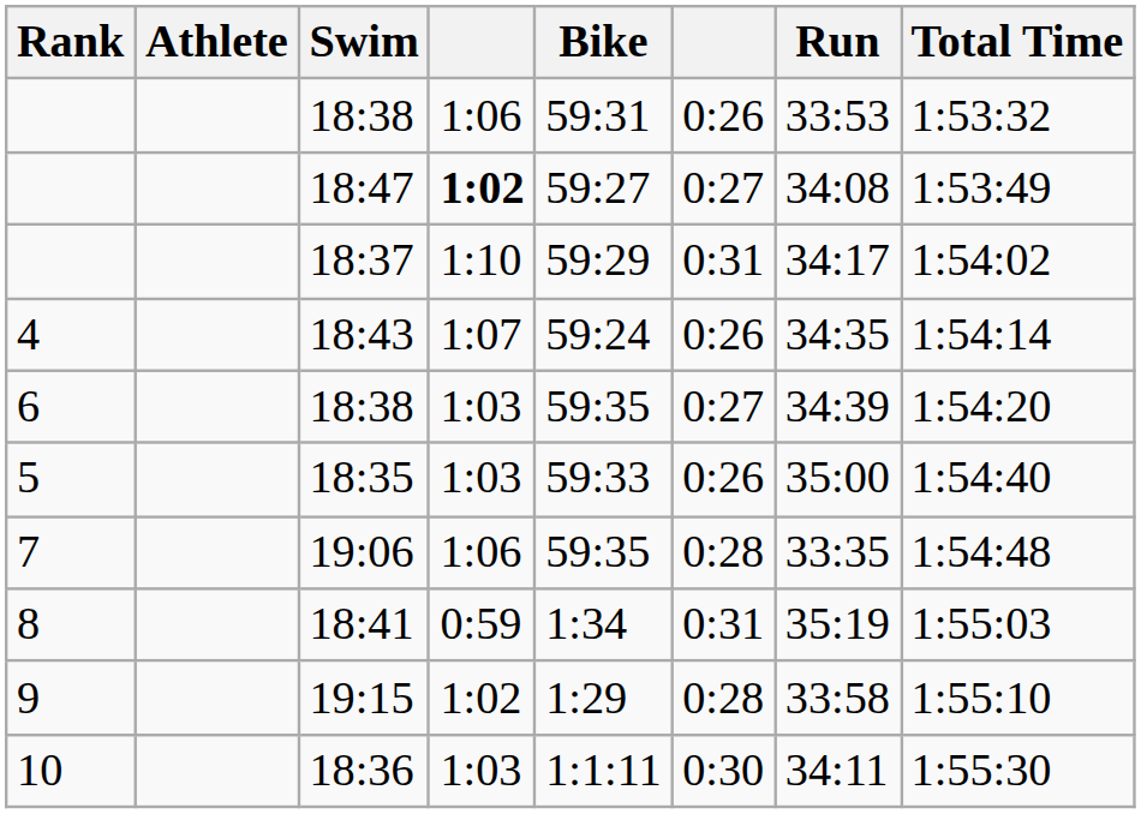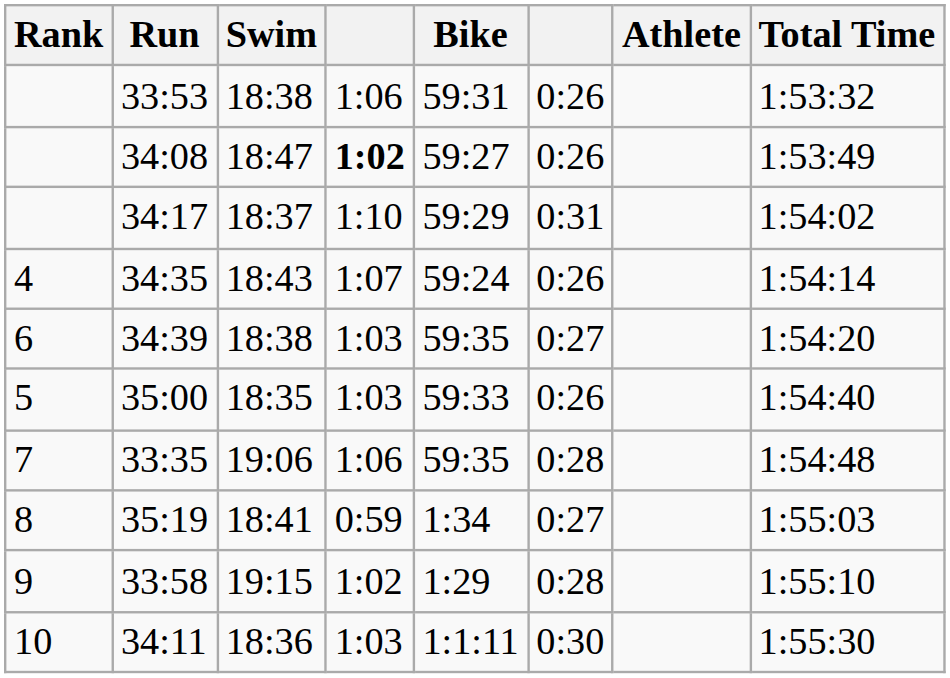 <table class="wikitable sortable">
 <tr>
 <th>Rank</th>
-<th>Athlete</th>
+<th>Run</th>
 <th>Swim</th>
 <th></th>
 <th>Bike</th>
 <th></th>
-<th>Run</th>
+<th>Athlete</th>
 <th>Total Time</th>
 </tr>
 <tr>
 <td></td>
-<td></td>
+<td>33:53</td>
 <td>18:38</td>
 <td>1:06</td>
 <td>59:31</td>
 <td>0:26</td>
-<td>33:53</td>
+<td></td>
 <td>1:53:32</td>
 </tr>
 <tr>
 <td></td>
-<td></td>
+<td>34:08</td>
 <td>18:47</td>
 <td><strong>1:02</strong></td>
 <td>59:27</td>
-<td>0:27</td>
-<td>34:08</td>
+<td>0:26</td>
+<td></td>
 <td>1:53:49</td>
 </tr>
 <tr>
 <td></td>
-<td></td>
+<td>34:17</td>
 <td>18:37</td>
 <td>1:10</td>
 <td>59:29</td>
 <td>0:31</td>
-<td>34:17</td>
+<td></td>
 <td>1:54:02</td>
 </tr>
 <tr>
 <td>4</td>
-<td></td>
+<td>34:35</td>
 <td>18:43</td>
 <td>1:07</td>
 <td>59:24</td>
 <td>0:26</td>
-<td>34:35</td>
+<td></td>
 <td>1:54:14</td>
 </tr>
 <tr>
 <td>6</td>
-<td></td>
+<td>34:39</td>
 <td>18:38</td>
 <td>1:03</td>
 <td>59:35</td>
 <td>0:27</td>
-<td>34:39</td>
+<td></td>
 <td>1:54:20</td>
 </tr>
 <tr>
 <td>5</td>
-<td></td>
+<td>35:00</td>
 <td>18:35</td>
 <td>1:03</td>
 <td>59:33</td>
 <td>0:26</td>
-<td>35:00</td>
+<td></td>
 <td>1:54:40</td>
 </tr>
 <tr>
 <td>7</td>
-<td></td>
+<td>33:35</td>
 <td>19:06</td>
 <td>1:06</td>
 <td>59:35</td>
 <td>0:28</td>
-<td>33:35</td>
+<td></td>
 <td>1:54:48</td>
 </tr>
 <tr>
 <td>8</td>
-<td></td>
+<td>35:19</td>
 <td>18:41</td>
 <td>0:59</td>
 <td>1:34</td>
-<td>0:31</td>
-<td>35:19</td>
+<td>0:27</td>
+<td></td>
 <td>1:55:03</td>
 </tr>
 <tr>
 <td>9</td>
-<td></td>
+<td>33:58</td>
 <td>19:15</td>
 <td>1:02</td>
 <td>1:29</td>
 <td>0:28</td>
-<td>33:58</td>
+<td></td>
 <td>1:55:10</td>
 </tr>
 <tr>
 <td>10</td>
-<td></td>
+<td>34:11</td>
 <td>18:36</td>
 <td>1:03</td>
 <td>1:1:11</td>
 <td>0:30</td>
-<td>34:11</td>
+<td></td>
 <td>1:55:30</td>
 </tr>
 </table>
